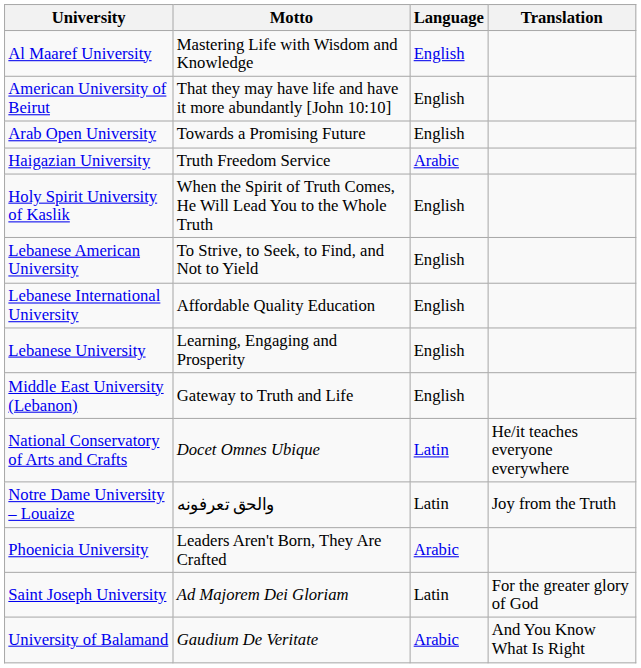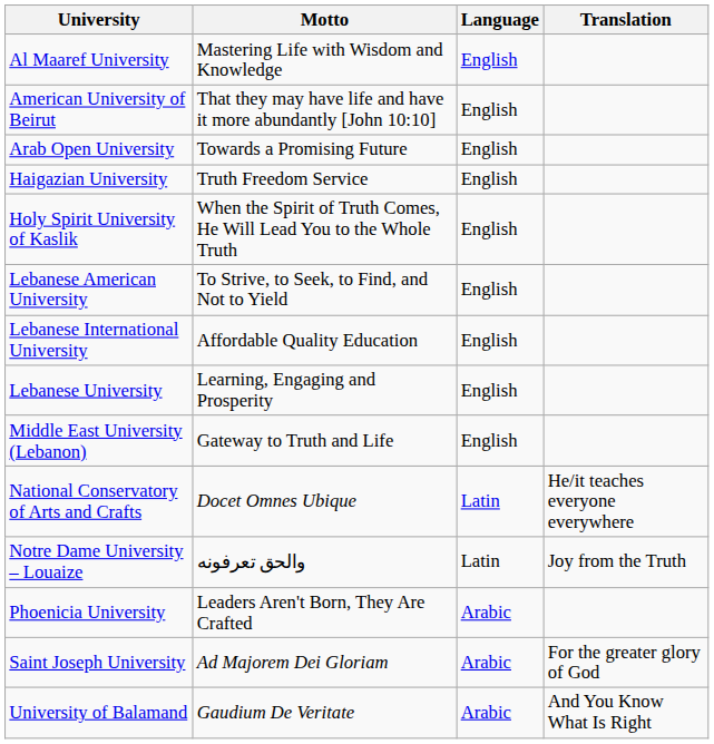 <table class="wikitable sortable plainrowheaders">
 <tr>
 <th>University</th>
 <th>Motto</th>
 <th>Language</th>
 <th>Translation</th>
 </tr>
 <tr>
 <td><a href='#'>Al Maaref University</a></td>
 <td>Mastering Life with Wisdom and Knowledge</td>
 <td><a href='#'>English</a></td>
 <td></td>
 </tr>
 <tr>
 <td><a href='#'>American University of Beirut</a></td>
 <td>That they may have life and have it more abundantly [John 10:10]</td>
 <td>English</td>
 <td></td>
 </tr>
 <tr>
 <td><a href='#'>Arab Open University</a></td>
 <td>Towards a Promising Future</td>
 <td>English</td>
 <td></td>
 </tr>
 <tr>
 <td><a href='#'>Haigazian University</a></td>
 <td>Truth Freedom Service</td>
-<td><a href='#'>Arabic</a></td>
+<td>English</td>
 <td></td>
 </tr>
 <tr>
 <td><a href='#'>Holy Spirit University of Kaslik</a></td>
 <td>When the Spirit of Truth Comes, He Will Lead You to the Whole Truth</td>
 <td>English</td>
 <td></td>
 </tr>
 <tr>
 <td><a href='#'>Lebanese American University</a></td>
 <td>To Strive, to Seek, to Find, and Not to Yield</td>
 <td>English</td>
 <td></td>
 </tr>
 <tr>
 <td><a href='#'>Lebanese International University</a></td>
 <td>Affordable Quality Education</td>
 <td>English</td>
 <td></td>
 </tr>
 <tr>
 <td><a href='#'>Lebanese University</a></td>
 <td>Learning, Engaging and Prosperity</td>
 <td>English</td>
 <td></td>
 </tr>
 <tr>
 <td><a href='#'>Middle East University (Lebanon)</a></td>
 <td>Gateway to Truth and Life</td>
 <td>English</td>
 <td></td>
 </tr>
 <tr>
 <td><a href='#'>National Conservatory of Arts and Crafts</a></td>
 <td><em>Docet Omnes Ubique</em></td>
 <td><a href='#'>Latin</a></td>
 <td>He/it teaches everyone everywhere</td>
 </tr>
 <tr>
 <td><a href='#'>Notre Dame University – Louaize</a></td>
 <td>والحق تعرفونه</td>
 <td>Latin</td>
 <td>Joy from the Truth</td>
 </tr>
 <tr>
 <td><a href='#'>Phoenicia University</a></td>
 <td>Leaders Aren't Born, They Are Crafted</td>
 <td><a href='#'>Arabic</a></td>
 <td></td>
 </tr>
 <tr>
 <td><a href='#'>Saint Joseph University</a></td>
 <td><em>Ad Majorem Dei Gloriam</em></td>
-<td>Latin</td>
+<td><a href='#'>Arabic</a></td>
 <td>For the greater glory of God</td>
 </tr>
 <tr>
 <td><a href='#'>University of Balamand</a></td>
 <td><em>Gaudium De Veritate</em></td>
 <td><a href='#'>Arabic</a></td>
 <td>And You Know What Is Right</td>
 </tr>
 </table>
